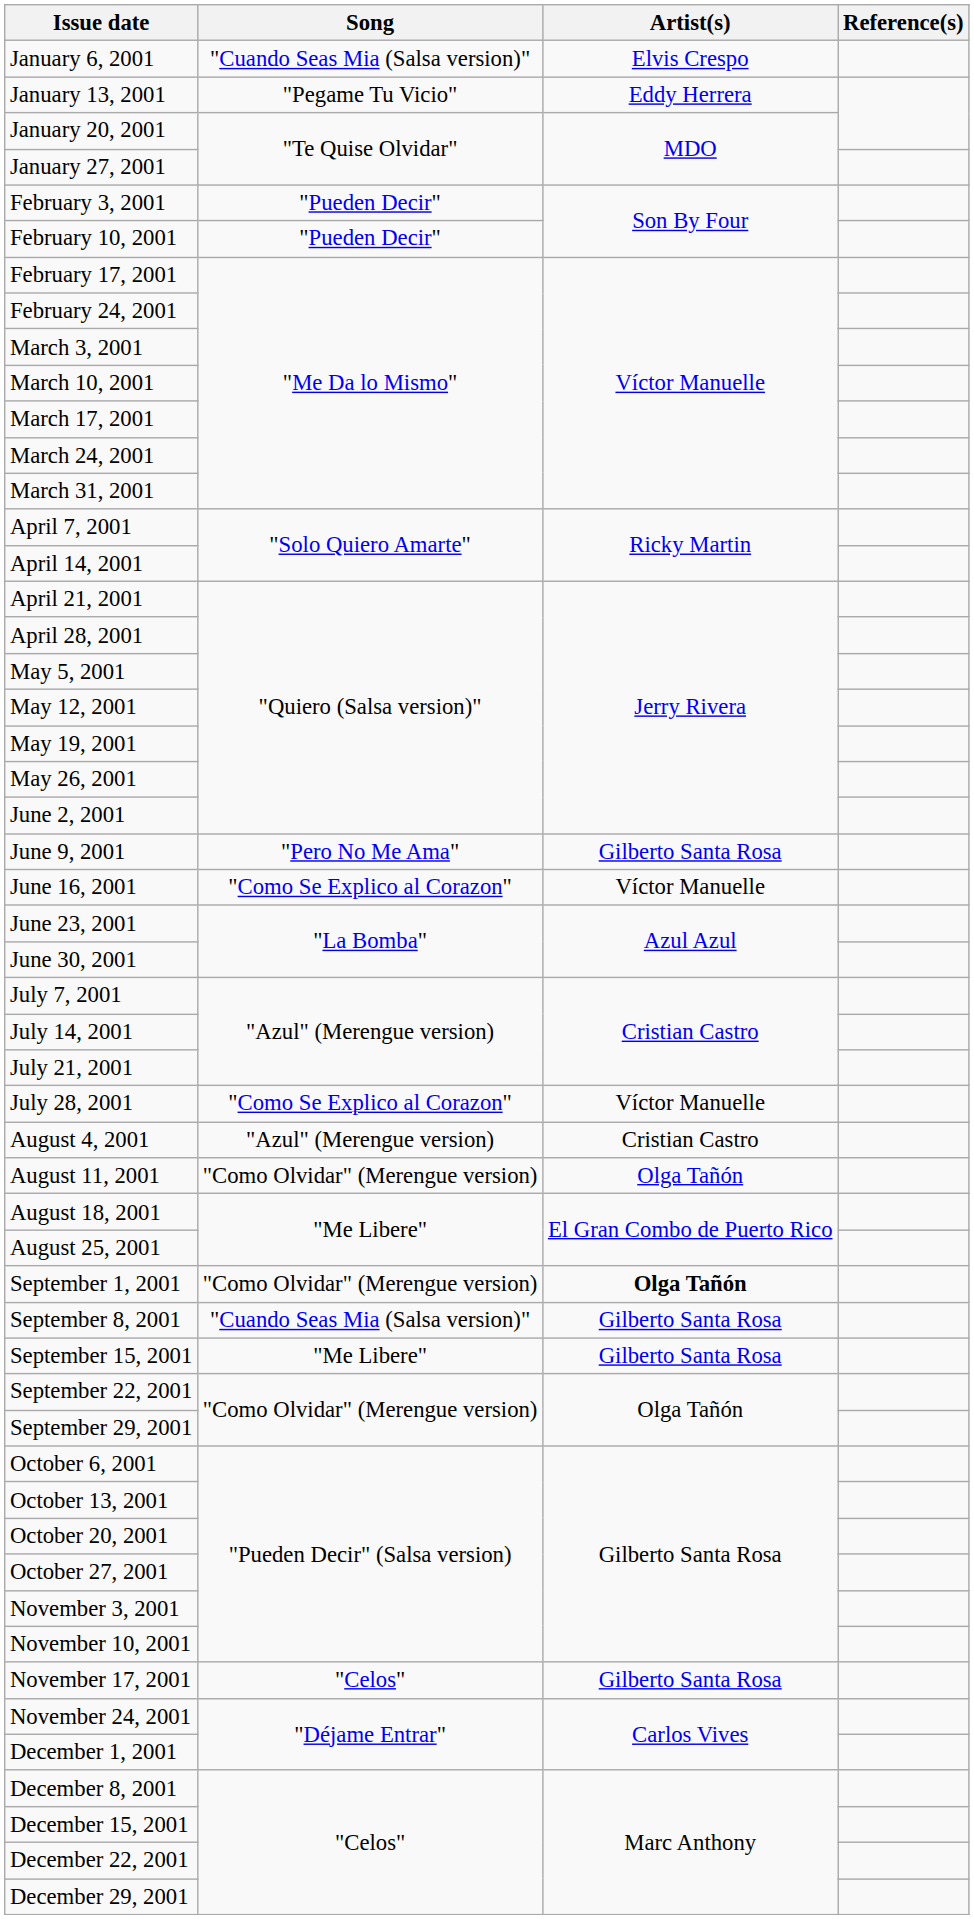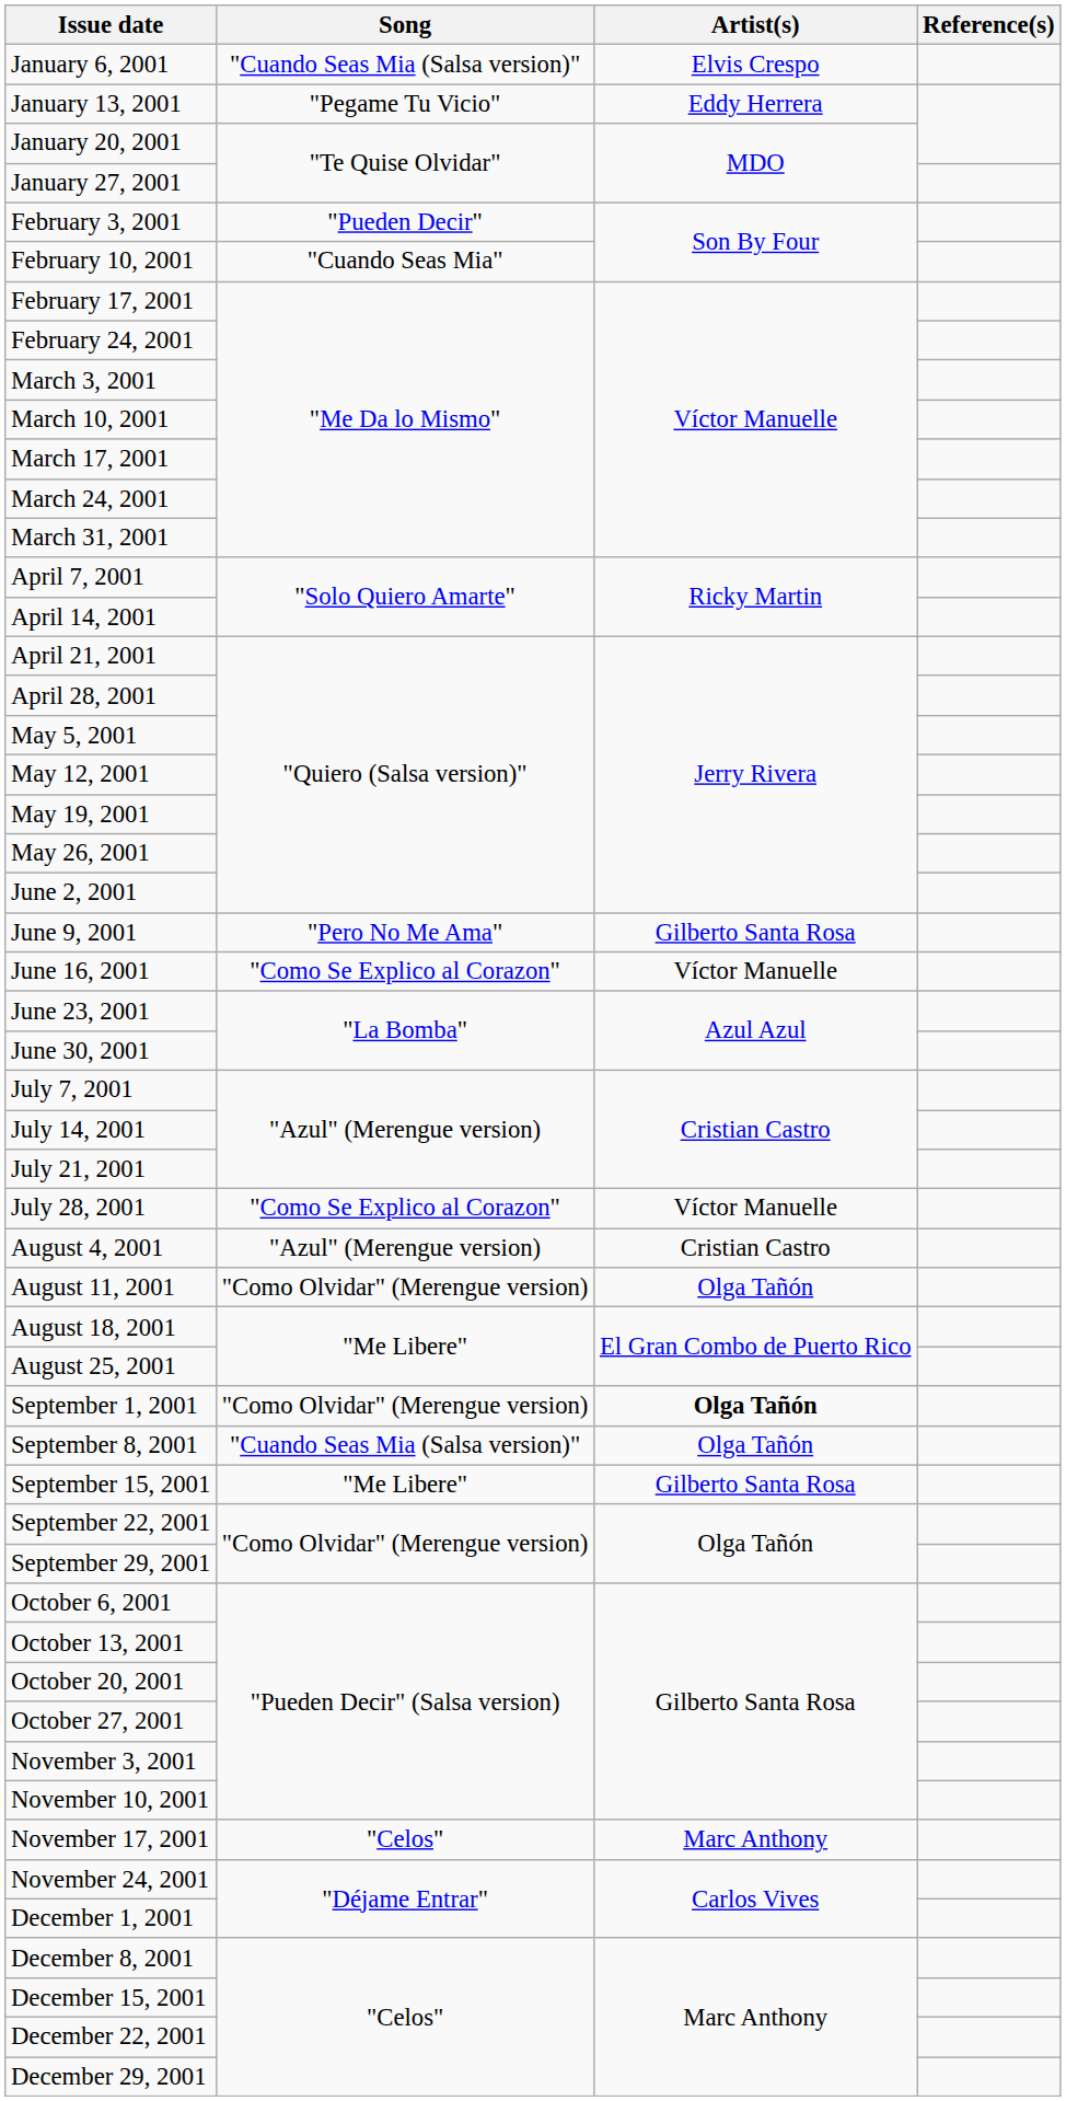 <table class="wikitable sortable">
 <tr>
 <th>Issue date</th>
 <th>Song</th>
 <th>Artist(s)</th>
 <th>Reference(s)</th>
 </tr>
 <tr>
 <td>January 6, 2001</td>
 <td style="text-align: center;">"<a href='#'>Cuando Seas Mia</a> (Salsa version)"</td>
 <td style="text-align: center;"><a href='#'>Elvis Crespo</a></td>
 <td style="text-align: center;"></td>
 </tr>
 <tr>
 <td>January 13, 2001</td>
 <td style="text-align: center;">"Pegame Tu Vicio"</td>
 <td style="text-align: center;"><a href='#'>Eddy Herrera</a></td>
 <td style="text-align: center;" rowspan="2"></td>
 </tr>
 <tr>
 <td>January 20, 2001</td>
 <td style="text-align: center;" rowspan="2">"Te Quise Olvidar"</td>
 <td style="text-align: center;" rowspan="2"><a href='#'>MDO</a></td>
 </tr>
 <tr>
 <td>January 27, 2001</td>
 <td style="text-align: center;"></td>
 </tr>
 <tr>
 <td>February 3, 2001</td>
 <td style="text-align: center;">"<a href='#'>Pueden Decir</a>"</td>
 <td style="text-align: center;" rowspan="2"><a href='#'>Son By Four</a></td>
 <td style="text-align: center;"></td>
 </tr>
 <tr>
 <td>February 10, 2001</td>
-<td style="text-align: center;">"<a href='#'>Pueden Decir</a>"</td>
+<td style="text-align: center;">"Cuando Seas Mia"</td>
 <td style="text-align: center;"></td>
 </tr>
 <tr>
 <td>February 17, 2001</td>
 <td style="text-align: center;" rowspan="7">"<a href='#'>Me Da lo Mismo</a>"</td>
 <td style="text-align: center;" rowspan="7"><a href='#'>Víctor Manuelle</a></td>
 <td style="text-align: center;"></td>
 </tr>
 <tr>
 <td>February 24, 2001</td>
 <td style="text-align: center;"></td>
 </tr>
 <tr>
 <td>March 3, 2001</td>
 <td style="text-align: center;"></td>
 </tr>
 <tr>
 <td>March 10, 2001</td>
 <td style="text-align: center;"></td>
 </tr>
 <tr>
 <td>March 17, 2001</td>
 <td style="text-align: center;"></td>
 </tr>
 <tr>
 <td>March 24, 2001</td>
 <td style="text-align: center;"></td>
 </tr>
 <tr>
 <td>March 31, 2001</td>
 <td style="text-align: center;"></td>
 </tr>
 <tr>
 <td>April 7, 2001</td>
 <td style="text-align: center;" rowspan="2">"<a href='#'>Solo Quiero Amarte</a>"</td>
 <td style="text-align: center;" rowspan="2"><a href='#'>Ricky Martin</a></td>
 <td style="text-align: center;"></td>
 </tr>
 <tr>
 <td>April 14, 2001</td>
 <td style="text-align: center;"></td>
 </tr>
 <tr>
 <td>April 21, 2001</td>
 <td style="text-align: center;" rowspan="7">"Quiero (Salsa version)"</td>
 <td style="text-align: center;" rowspan="7"><a href='#'>Jerry Rivera</a></td>
 <td style="text-align: center;"></td>
 </tr>
 <tr>
 <td>April 28, 2001</td>
 <td style="text-align: center;"></td>
 </tr>
 <tr>
 <td>May 5, 2001</td>
 <td style="text-align: center;"></td>
 </tr>
 <tr>
 <td>May 12, 2001</td>
 <td style="text-align: center;"></td>
 </tr>
 <tr>
 <td>May 19, 2001</td>
 <td style="text-align: center;"></td>
 </tr>
 <tr>
 <td>May 26, 2001</td>
 <td style="text-align: center;"></td>
 </tr>
 <tr>
 <td>June 2, 2001</td>
 <td style="text-align: center;"></td>
 </tr>
 <tr>
 <td>June 9, 2001</td>
 <td style="text-align: center;">"<a href='#'>Pero No Me Ama</a>"</td>
 <td style="text-align: center;"><a href='#'>Gilberto Santa Rosa</a></td>
 <td style="text-align: center;"></td>
 </tr>
 <tr>
 <td>June 16, 2001</td>
 <td style="text-align: center;">"<a href='#'>Como Se Explico al Corazon</a>"</td>
 <td style="text-align: center;">Víctor Manuelle</td>
 <td style="text-align: center;"></td>
 </tr>
 <tr>
 <td>June 23, 2001</td>
 <td style="text-align: center;" rowspan="2">"<a href='#'>La Bomba</a>"</td>
 <td style="text-align: center;" rowspan="2"><a href='#'>Azul Azul</a></td>
 <td style="text-align: center;"></td>
 </tr>
 <tr>
 <td>June 30, 2001</td>
 <td style="text-align: center;"></td>
 </tr>
 <tr>
 <td>July 7, 2001</td>
 <td style="text-align: center;" rowspan="3">"Azul" (Merengue version)</td>
 <td style="text-align: center;" rowspan="3"><a href='#'>Cristian Castro</a></td>
 <td style="text-align: center;"></td>
 </tr>
 <tr>
 <td>July 14, 2001</td>
 <td style="text-align: center;"></td>
 </tr>
 <tr>
 <td>July 21, 2001</td>
 <td style="text-align: center;"></td>
 </tr>
 <tr>
 <td>July 28, 2001</td>
 <td style="text-align: center;">"<a href='#'>Como Se Explico al Corazon</a>"</td>
 <td style="text-align: center;">Víctor Manuelle</td>
 <td style="text-align: center;"></td>
 </tr>
 <tr>
 <td>August 4, 2001</td>
 <td style="text-align: center;">"Azul" (Merengue version)</td>
 <td style="text-align: center;">Cristian Castro</td>
 <td style="text-align: center;"></td>
 </tr>
 <tr>
 <td>August 11, 2001</td>
 <td style="text-align: center;">"Como Olvidar" (Merengue version)</td>
 <td style="text-align: center;"><a href='#'>Olga Tañón</a></td>
 <td style="text-align: center;"></td>
 </tr>
 <tr>
 <td>August 18, 2001</td>
 <td style="text-align: center;" rowspan="2">"Me Libere"</td>
 <td style="text-align: center;" rowspan="2"><a href='#'>El Gran Combo de Puerto Rico</a></td>
 <td style="text-align: center;"></td>
 </tr>
 <tr>
 <td>August 25, 2001</td>
 <td style="text-align: center;"></td>
 </tr>
 <tr>
 <td>September 1, 2001</td>
 <td style="text-align: center;">"Como Olvidar" (Merengue version)</td>
 <td style="text-align: center;"><strong>Olga Tañón</strong></td>
 <td style="text-align: center;"></td>
 </tr>
 <tr>
 <td>September 8, 2001</td>
 <td style="text-align: center;">"<a href='#'>Cuando Seas Mia</a> (Salsa version)"</td>
-<td style="text-align: center;"><a href='#'>Gilberto Santa Rosa</a></td>
+<td style="text-align: center;"><a href='#'>Olga Tañón</a></td>
 <td style="text-align: center;"></td>
 </tr>
 <tr>
 <td>September 15, 2001</td>
 <td style="text-align: center;">"Me Libere"</td>
 <td style="text-align: center;"><a href='#'>Gilberto Santa Rosa</a></td>
 <td style="text-align: center;"></td>
 </tr>
 <tr>
 <td>September 22, 2001</td>
 <td style="text-align: center;" rowspan="2">"Como Olvidar" (Merengue version)</td>
 <td style="text-align: center;" rowspan="2">Olga Tañón</td>
 <td style="text-align: center;"></td>
 </tr>
 <tr>
 <td>September 29, 2001</td>
 <td style="text-align: center;"></td>
 </tr>
 <tr>
 <td>October 6, 2001</td>
 <td style="text-align: center;" rowspan="6">"Pueden Decir" (Salsa version)</td>
 <td style="text-align: center;" rowspan="6">Gilberto Santa Rosa</td>
 <td style="text-align: center;"></td>
 </tr>
 <tr>
 <td>October 13, 2001</td>
 <td style="text-align: center;"></td>
 </tr>
 <tr>
 <td>October 20, 2001</td>
 <td style="text-align: center;"></td>
 </tr>
 <tr>
 <td>October 27, 2001</td>
 <td style="text-align: center;"></td>
 </tr>
 <tr>
 <td>November 3, 2001</td>
 <td style="text-align: center;"></td>
 </tr>
 <tr>
 <td>November 10, 2001</td>
 <td style="text-align: center;"></td>
 </tr>
 <tr>
 <td>November 17, 2001</td>
 <td style="text-align: center;">"<a href='#'>Celos</a>"</td>
-<td style="text-align: center;"><a href='#'>Gilberto Santa Rosa</a></td>
+<td style="text-align: center;"><a href='#'>Marc Anthony</a></td>
 <td style="text-align: center;"></td>
 </tr>
 <tr>
 <td>November 24, 2001</td>
 <td style="text-align: center;" rowspan="2">"<a href='#'>Déjame Entrar</a>"</td>
 <td style="text-align: center;" rowspan="2"><a href='#'>Carlos Vives</a></td>
 <td style="text-align: center;"></td>
 </tr>
 <tr>
 <td>December 1, 2001</td>
 <td style="text-align: center;"></td>
 </tr>
 <tr>
 <td>December 8, 2001</td>
 <td style="text-align: center;" rowspan="4">"Celos"</td>
 <td style="text-align: center;" rowspan="4">Marc Anthony</td>
 <td style="text-align: center;"></td>
 </tr>
 <tr>
 <td>December 15, 2001</td>
 <td style="text-align: center;"></td>
 </tr>
 <tr>
 <td>December 22, 2001</td>
 <td style="text-align: center;"></td>
 </tr>
 <tr>
 <td>December 29, 2001</td>
 <td style="text-align: center;"></td>
 </tr>
 </table>
